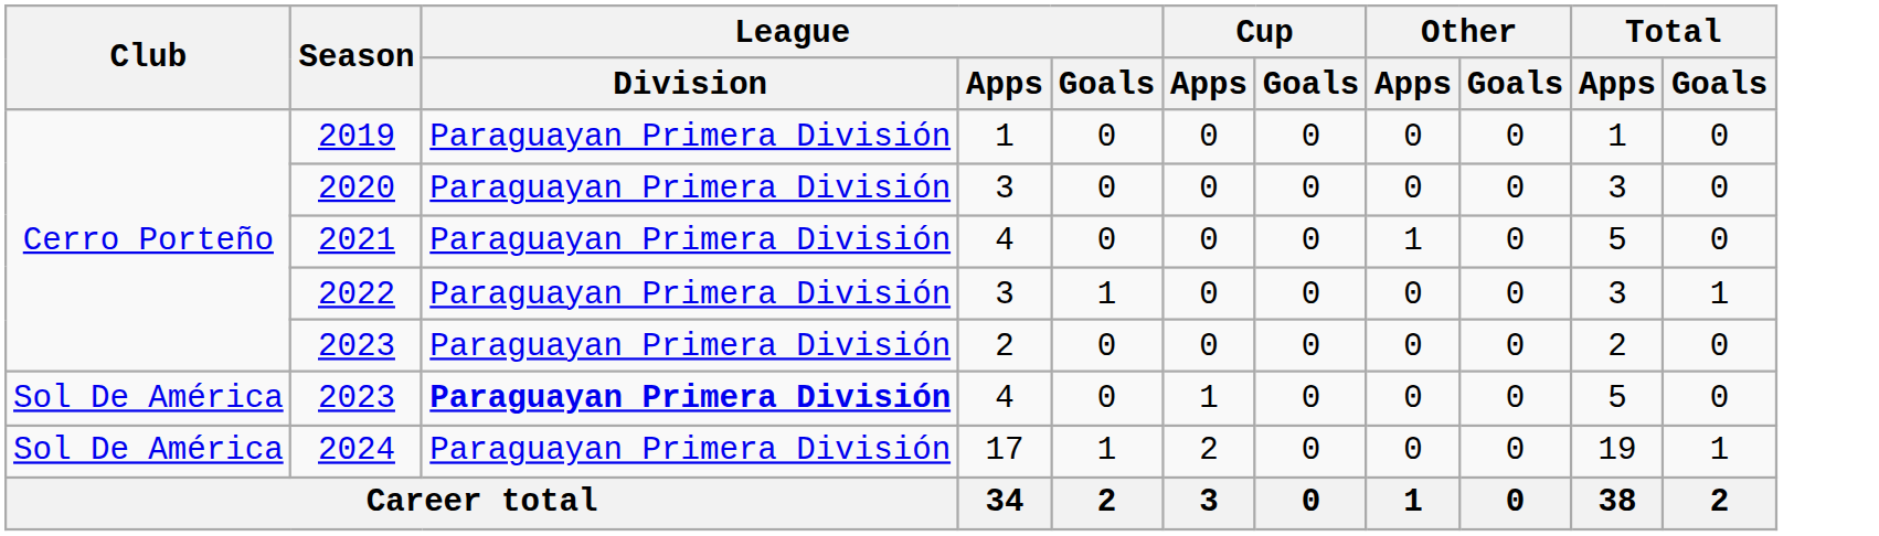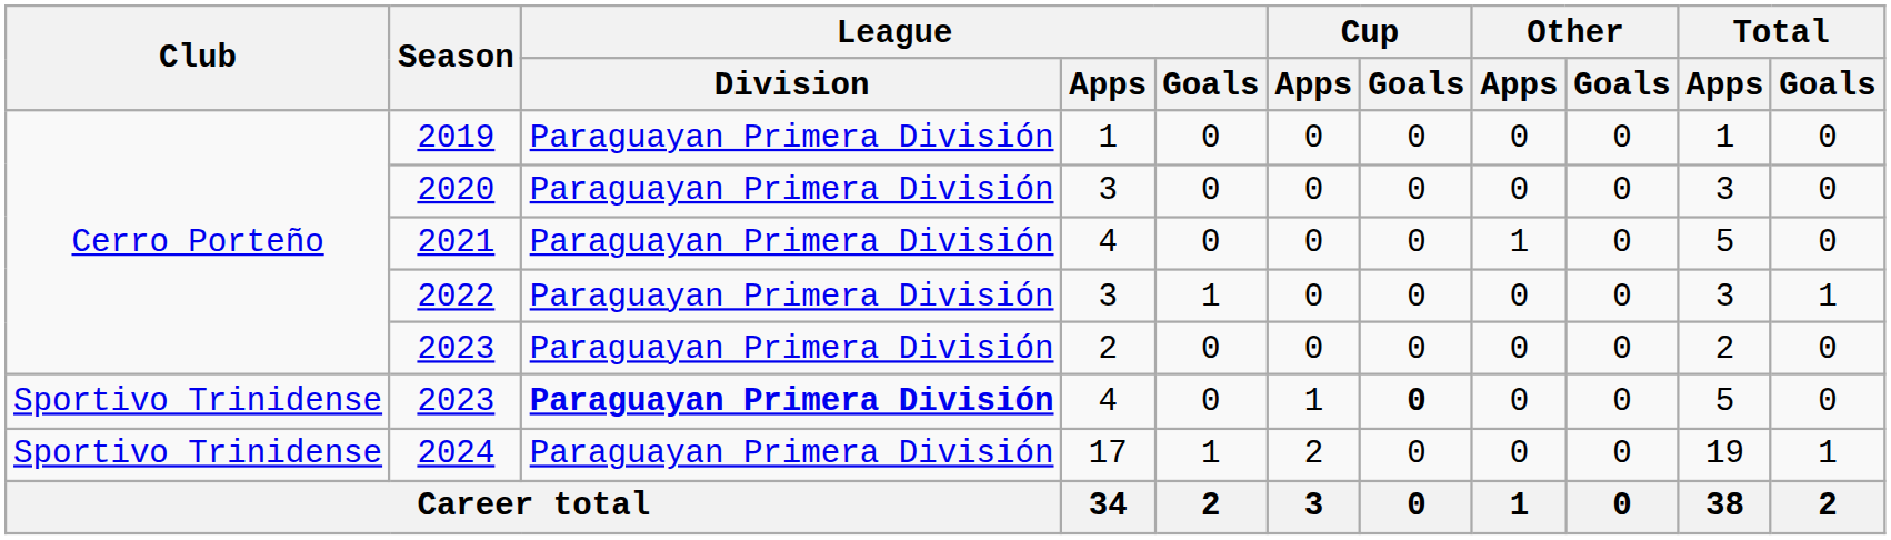 <table class=wikitable style=text-align:center>
 <tr>
 <th rowspan=2>Club</th>
 <th rowspan=2>Season</th>
 <th colspan=3>League</th>
 <th colspan=2>Cup</th>
 <th colspan=2>Other</th>
 <th colspan=2>Total</th>
 </tr>
 <tr>
 <th>Division</th>
 <th>Apps</th>
 <th>Goals</th>
 <th>Apps</th>
 <th>Goals</th>
 <th>Apps</th>
 <th>Goals</th>
 <th>Apps</th>
 <th>Goals</th>
 </tr>
 <tr>
 <td rowspan="5"><a href='#'>Cerro Porteño</a></td>
 <td><a href='#'>2019</a></td>
 <td><a href='#'>Paraguayan Primera División</a></td>
 <td>1</td>
 <td>0</td>
 <td>0</td>
 <td>0</td>
 <td>0</td>
 <td>0</td>
 <td>1</td>
 <td>0</td>
 </tr>
 <tr>
 <td><a href='#'>2020</a></td>
 <td><a href='#'>Paraguayan Primera División</a></td>
 <td>3</td>
 <td>0</td>
 <td>0</td>
 <td>0</td>
 <td>0</td>
 <td>0</td>
 <td>3</td>
 <td>0</td>
 </tr>
 <tr>
 <td><a href='#'>2021</a></td>
 <td><a href='#'>Paraguayan Primera División</a></td>
 <td>4</td>
 <td>0</td>
 <td>0</td>
 <td>0</td>
 <td>1</td>
 <td>0</td>
 <td>5</td>
 <td>0</td>
 </tr>
 <tr>
 <td><a href='#'>2022</a></td>
 <td><a href='#'>Paraguayan Primera División</a></td>
 <td>3</td>
 <td>1</td>
 <td>0</td>
 <td>0</td>
 <td>0</td>
 <td>0</td>
 <td>3</td>
 <td>1</td>
 </tr>
 <tr>
 <td><a href='#'>2023</a></td>
 <td><a href='#'>Paraguayan Primera División</a></td>
 <td>2</td>
 <td>0</td>
 <td>0</td>
 <td>0</td>
 <td>0</td>
 <td>0</td>
 <td>2</td>
 <td>0</td>
 </tr>
 <tr>
-<td><a href='#'>Sol De América</a></td>
+<td><a href='#'>Sportivo Trinidense</a></td>
 <td><a href='#'>2023</a></td>
 <td><strong><a href='#'>Paraguayan Primera División</a></strong></td>
 <td>4</td>
 <td>0</td>
 <td>1</td>
-<td>0</td>
+<td><strong>0</strong></td>
 <td>0</td>
 <td>0</td>
 <td>5</td>
 <td>0</td>
 </tr>
 <tr>
-<td><a href='#'>Sol De América</a></td>
+<td><a href='#'>Sportivo Trinidense</a></td>
 <td><a href='#'>2024</a></td>
 <td><a href='#'>Paraguayan Primera División</a></td>
 <td>17</td>
 <td>1</td>
 <td>2</td>
 <td>0</td>
 <td>0</td>
 <td>0</td>
 <td>19</td>
 <td>1</td>
 </tr>
 <tr>
 <th colspan="3">Career total</th>
 <th>34</th>
 <th>2</th>
 <th>3</th>
 <th>0</th>
 <th>1</th>
 <th>0</th>
 <th>38</th>
 <th>2</th>
 </tr>
 </table>
